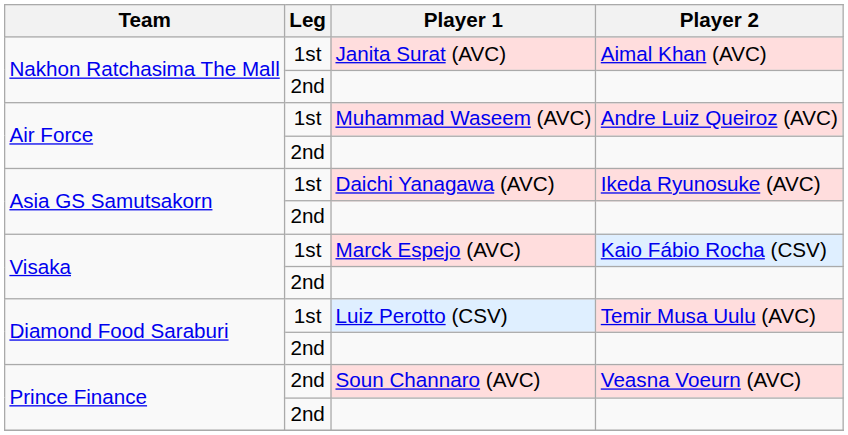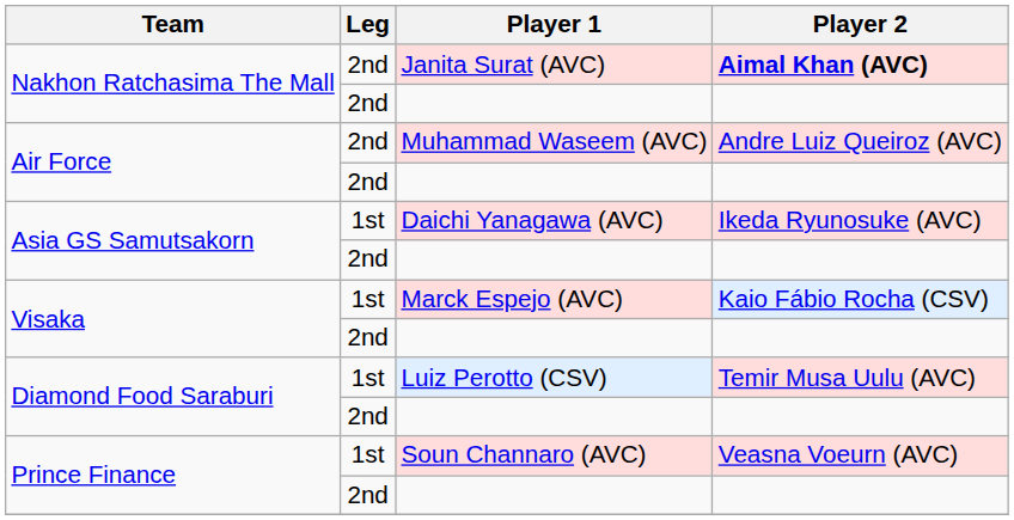 <table class="wikitable sortable">
 <tr>
 <th>Team</th>
 <th>Leg</th>
 <th>Player 1</th>
 <th>Player 2</th>
 </tr>
 <tr>
 <td rowspan=2><a href='#'>Nakhon Ratchasima The Mall</a></td>
-<td align="center">1st</td>
+<td align="center">2nd</td>
 <td bgcolor="#ffdddd"> <a href='#'>Janita Surat</a> (AVC) </td>
-<td bgcolor="#ffdddd"> <a href='#'>Aimal Khan</a> (AVC) </td>
+<td bgcolor="#ffdddd"><strong> <a href='#'>Aimal Khan</a> (AVC) </strong></td>
 </tr>
 <tr>
 <td align="center">2nd</td>
 <td></td>
 <td></td>
 </tr>
 <tr>
 <td rowspan=2><a href='#'>Air Force</a></td>
-<td align="center">1st</td>
+<td align="center">2nd</td>
 <td bgcolor="#ffdddd"> <a href='#'>Muhammad Waseem</a> (AVC) </td>
 <td bgcolor="#ffdddd"> <a href='#'>Andre Luiz Queiroz</a> (AVC) </td>
 </tr>
 <tr>
 <td align="center">2nd</td>
 <td></td>
 <td></td>
 </tr>
 <tr>
 <td rowspan=2><a href='#'>Asia GS Samutsakorn</a></td>
 <td align="center">1st</td>
 <td bgcolor="#ffdddd"> <a href='#'>Daichi Yanagawa</a> (AVC) </td>
 <td bgcolor="#ffdddd"> <a href='#'>Ikeda Ryunosuke</a> (AVC) </td>
 </tr>
 <tr>
 <td align="center">2nd</td>
 <td></td>
 <td></td>
 </tr>
 <tr>
 <td rowspan=2><a href='#'>Visaka</a></td>
 <td align="center">1st</td>
 <td bgcolor="#ffdddd"> <a href='#'>Marck Espejo</a> (AVC) </td>
 <td bgcolor="#dfefff"> <a href='#'>Kaio Fábio Rocha</a> (CSV) </td>
 </tr>
 <tr>
 <td align="center">2nd</td>
 <td></td>
 <td></td>
 </tr>
 <tr>
 <td rowspan=2><a href='#'>Diamond Food Saraburi</a></td>
 <td align="center">1st</td>
 <td bgcolor="#dfefff"> <a href='#'>Luiz Perotto</a> (CSV) </td>
 <td bgcolor="#ffdddd"> <a href='#'>Temir Musa Uulu</a> (AVC) </td>
 </tr>
 <tr>
 <td align="center">2nd</td>
 <td></td>
 <td></td>
 </tr>
 <tr>
 <td rowspan=2><a href='#'>Prince Finance</a></td>
-<td align="center">2nd</td>
+<td align="center">1st</td>
 <td bgcolor="#ffdddd"> <a href='#'>Soun Channaro</a> (AVC) </td>
 <td bgcolor="#ffdddd"> <a href='#'>Veasna Voeurn</a> (AVC) </td>
 </tr>
 <tr>
 <td align="center">2nd</td>
 <td></td>
 <td></td>
 </tr>
 <tr>
 </tr>
 </table>
